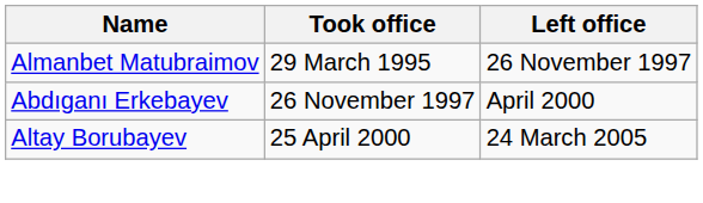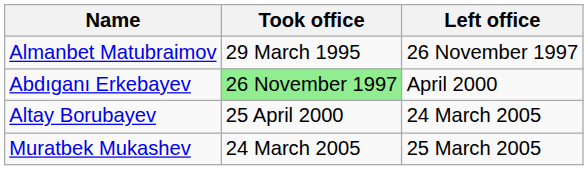 <table class="wikitable">
 <tr>
 <th>Name</th>
 <th>Took office</th>
 <th>Left office</th>
 </tr>
 <tr>
 <td><a href='#'>Almanbet Matubraimov</a></td>
 <td>29 March 1995</td>
 <td>26 November 1997</td>
 </tr>
 <tr>
 <td><a href='#'>Abdıganı Erkebayev</a></td>
-<td>26 November 1997</td>
+<td style="background: lightgreen;">26 November 1997</td>
 <td>April 2000</td>
 </tr>
 <tr>
 <td><a href='#'>Altay Borubayev</a></td>
 <td>25 April 2000</td>
 <td>24 March 2005</td>
 </tr>
+<tr>
+<td><a href='#'>Muratbek Mukashev</a></td>
+<td>24 March 2005</td>
+<td>25 March 2005</td>
+</tr>
 </table>
